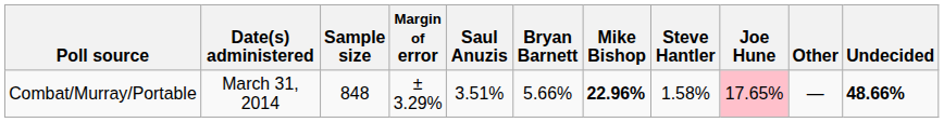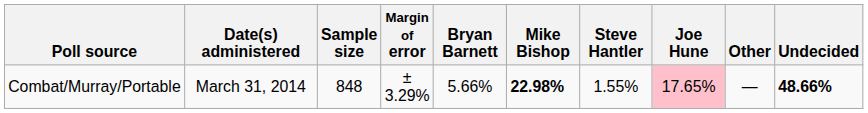 <table class="wikitable">
 <tr valign= bottom>
 <th style="width:170px;">Poll source</th>
 <th style="width:160px;">Date(s)<br>administered</th>
 <th class=small>Sample<br>size</th>
 <th><small>Margin of</small><br>error</th>
-<th style="width:80px;">Saul<br>Anuzis</th>
 <th style="width:80px;">Bryan<br>Barnett</th>
 <th style="width:80px;">Mike<br>Bishop</th>
 <th style="width:80px;">Steve<br>Hantler</th>
 <th style="width:80px;">Joe<br>Hune</th>
 <th style="width:40px;">Other</th>
 <th style="width:40px;">Undecided</th>
 </tr>
 <tr>
 <td>Combat/Murray/Portable</td>
 <td align=center>March 31, 2014</td>
 <td align=center>848</td>
 <td align=center>± 3.29%</td>
-<td align=center>3.51%</td>
 <td align=center>5.66%</td>
-<td><strong>22.96%</strong></td>
-<td align=center>1.58%</td>
+<td><strong>22.98%</strong></td>
+<td align=center>1.55%</td>
 <td align=center style="background: pink;">17.65%</td>
 <td align=center>—</td>
 <td><strong>48.66%</strong></td>
 </tr>
 </table>
